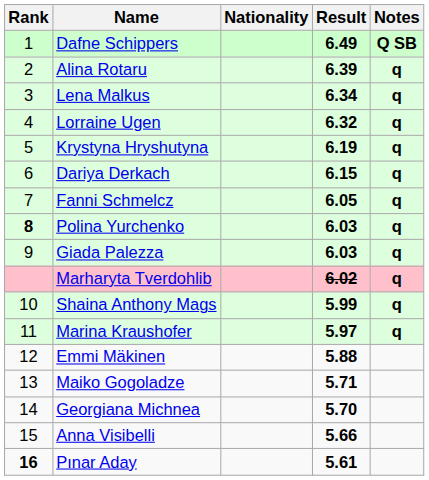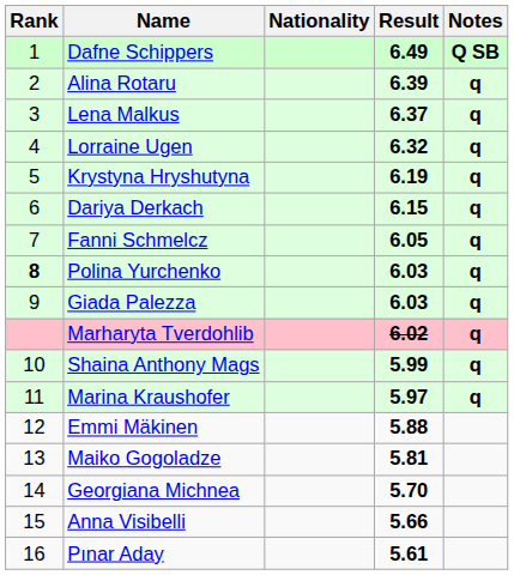 <table class="wikitable sortable" style="text-align:center">
 <tr>
 <th>Rank</th>
 <th>Name</th>
 <th>Nationality</th>
 <th>Result</th>
 <th>Notes</th>
 </tr>
 <tr bgcolor=ccffcc>
 <td>1</td>
 <td align=left><a href='#'>Dafne Schippers</a></td>
 <td align=left></td>
 <td><strong>6.49</strong></td>
 <td><strong>Q SB</strong></td>
 </tr>
 <tr bgcolor=ddffdd>
 <td>2</td>
 <td align=left><a href='#'>Alina Rotaru</a></td>
 <td align=left></td>
 <td><strong>6.39</strong></td>
 <td><strong>q</strong></td>
 </tr>
 <tr bgcolor=ddffdd>
 <td>3</td>
 <td align=left><a href='#'>Lena Malkus</a></td>
 <td align=left></td>
-<td><strong>6.34</strong></td>
+<td><strong>6.37</strong></td>
 <td><strong>q</strong></td>
 </tr>
 <tr bgcolor=ddffdd>
 <td>4</td>
 <td align=left><a href='#'>Lorraine Ugen</a></td>
 <td align=left></td>
 <td><strong>6.32</strong></td>
 <td><strong>q</strong></td>
 </tr>
 <tr bgcolor=ddffdd>
 <td>5</td>
 <td align=left><a href='#'>Krystyna Hryshutyna</a></td>
 <td align=left></td>
 <td><strong>6.19</strong></td>
 <td><strong>q</strong></td>
 </tr>
 <tr bgcolor=ddffdd>
 <td>6</td>
 <td align=left><a href='#'>Dariya Derkach</a></td>
 <td align=left></td>
 <td><strong>6.15</strong></td>
 <td><strong>q</strong></td>
 </tr>
 <tr bgcolor=ddffdd>
 <td>7</td>
 <td align=left><a href='#'>Fanni Schmelcz</a></td>
 <td align=left></td>
 <td><strong>6.05</strong></td>
 <td><strong>q</strong></td>
 </tr>
 <tr bgcolor=ddffdd>
 <td><strong>8</strong></td>
 <td align=left><a href='#'>Polina Yurchenko</a></td>
 <td align=left></td>
 <td><strong>6.03</strong></td>
 <td><strong>q</strong></td>
 </tr>
 <tr bgcolor=ddffdd>
 <td>9</td>
 <td align=left><a href='#'>Giada Palezza</a></td>
 <td align=left></td>
 <td><strong>6.03</strong></td>
 <td><strong>q</strong></td>
 </tr>
 <tr bgcolor=pink>
 <td></td>
 <td align=left><a href='#'>Marharyta Tverdohlib</a></td>
 <td align=left></td>
 <td><s><strong>6.02</strong> </s></td>
 <td><strong>q</strong></td>
 </tr>
 <tr bgcolor=ddffdd>
 <td>10</td>
 <td align=left><a href='#'>Shaina Anthony Mags</a></td>
 <td align=left></td>
 <td><strong>5.99</strong></td>
 <td><strong>q</strong></td>
 </tr>
 <tr bgcolor=ddffdd>
 <td>11</td>
 <td align=left><a href='#'>Marina Kraushofer</a></td>
 <td align=left></td>
 <td><strong>5.97</strong></td>
 <td><strong>q</strong></td>
 </tr>
 <tr>
 <td>12</td>
 <td align=left><a href='#'>Emmi Mäkinen</a></td>
 <td align=left></td>
 <td><strong>5.88</strong></td>
 <td></td>
 </tr>
 <tr>
 <td>13</td>
 <td align=left><a href='#'>Maiko Gogoladze</a></td>
 <td align=left></td>
-<td><strong>5.71</strong></td>
+<td><strong>5.81</strong></td>
 <td></td>
 </tr>
 <tr>
 <td>14</td>
 <td align=left><a href='#'>Georgiana Michnea</a></td>
 <td align=left></td>
 <td><strong>5.70</strong></td>
 <td></td>
 </tr>
 <tr>
 <td>15</td>
 <td align=left><a href='#'>Anna Visibelli</a></td>
 <td align=left></td>
 <td><strong>5.66</strong></td>
 <td></td>
 </tr>
 <tr>
-<td><strong>16</strong></td>
+<td>16</td>
 <td align=left><a href='#'>Pınar Aday</a></td>
 <td align=left></td>
 <td><strong>5.61</strong></td>
 <td></td>
 </tr>
 </table>
